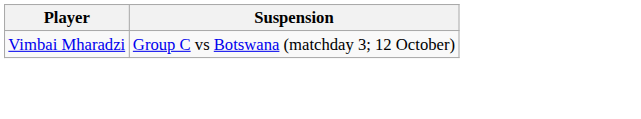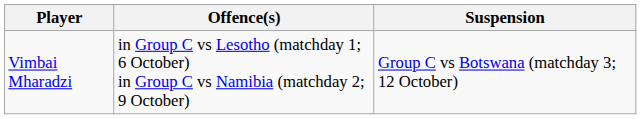 <table class="wikitable sortable plainrowheaders">
 <tr>
 <th>Player</th>
+<th>Offence(s)</th>
 <th>Suspension</th>
 </tr>
 <tr>
 <td> <a href='#'>Vimbai Mharadzi</a></td>
+<td> in <a href='#'>Group C</a> vs <a href='#'>Lesotho</a> (matchday 1; 6 October)<br> in <a href='#'>Group C</a> vs <a href='#'>Namibia</a> (matchday 2; 9 October)</td>
 <td><a href='#'>Group C</a> vs <a href='#'>Botswana</a> (matchday 3; 12 October)</td>
 </tr>
 </table>
